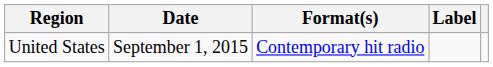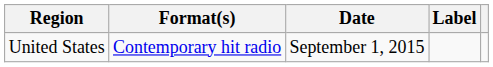 <table class="wikitable plainrowheaders">
 <tr>
 <th scope="col">Region</th>
+<th scope="col">Format(s)</th>
 <th scope="col">Date</th>
-<th scope="col">Format(s)</th>
 <th scope="col">Label</th>
 <th scope="col"></th>
 </tr>
 <tr>
 <td>United States</td>
+<td><a href='#'>Contemporary hit radio</a></td>
 <td>September 1, 2015</td>
-<td><a href='#'>Contemporary hit radio</a></td>
 <td></td>
 <td style="text-align:center;"></td>
 </tr>
 </table>
